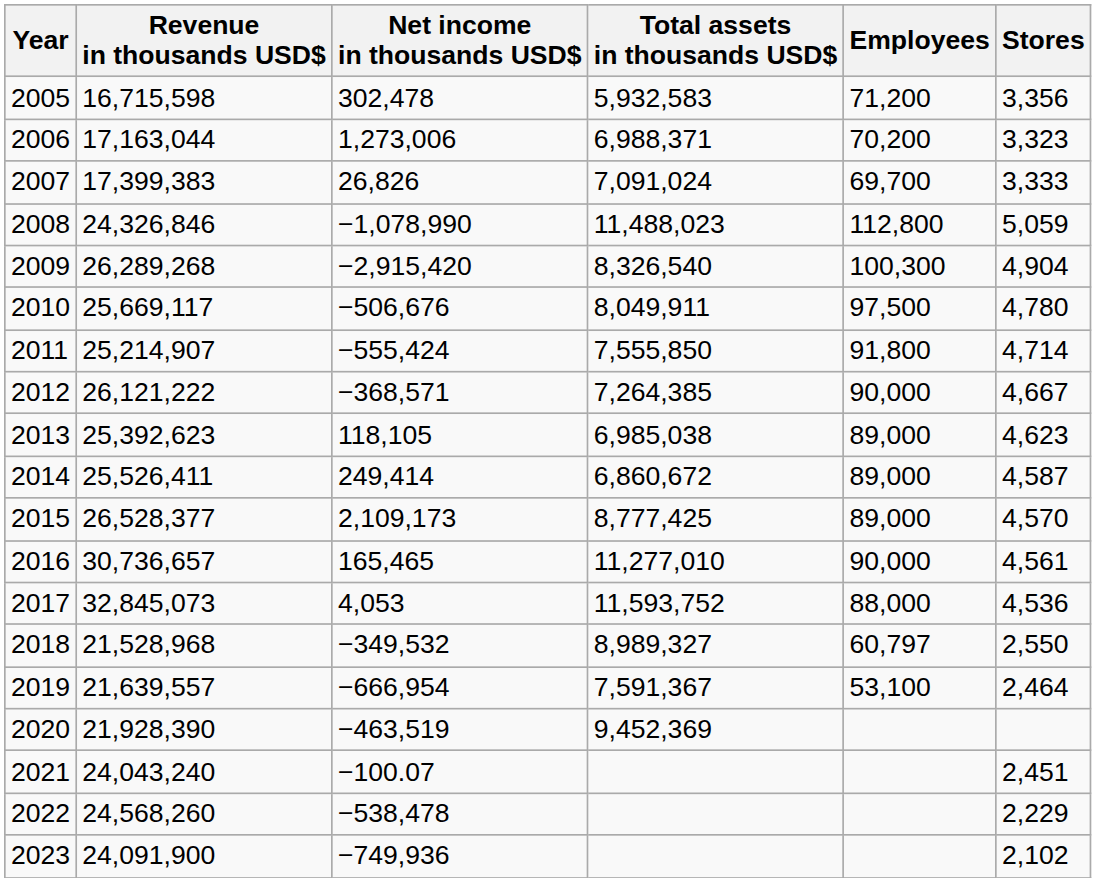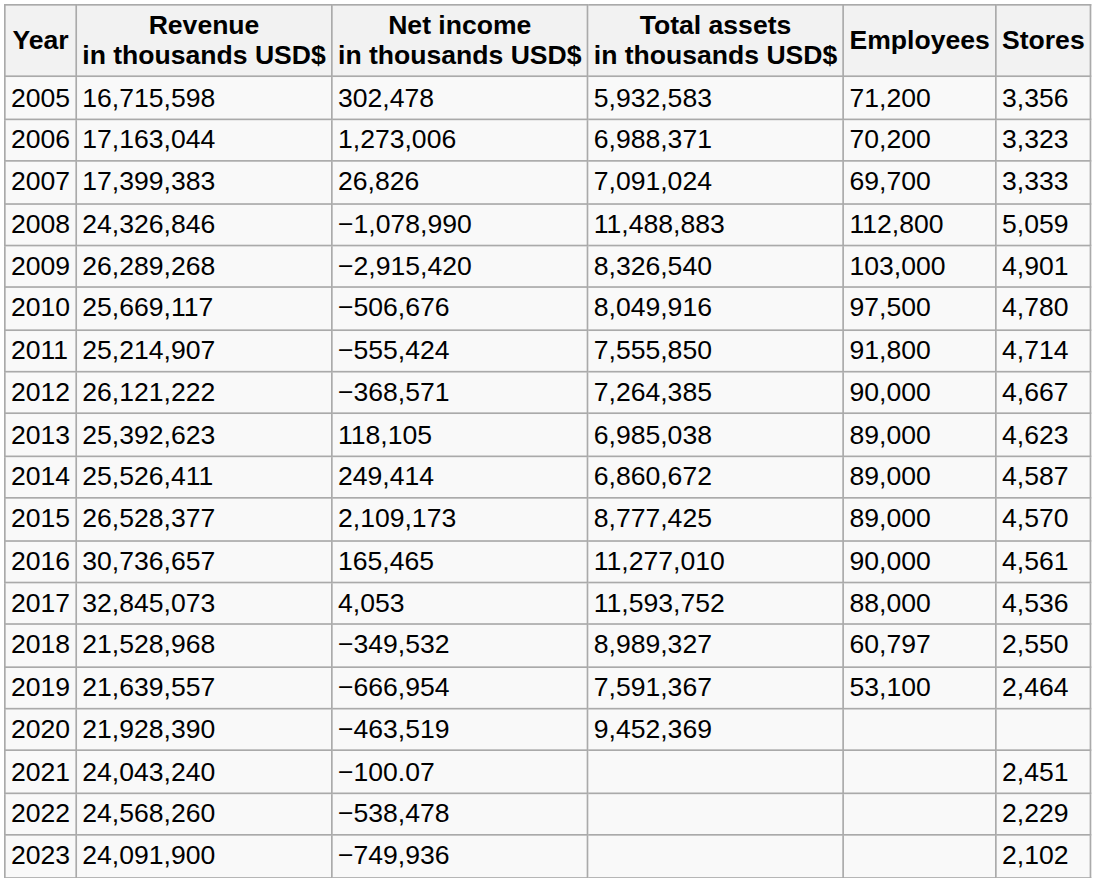 <table class="wikitable float-left">
 <tr>
 <th>Year</th>
 <th>Revenue<br>in thousands USD$</th>
 <th>Net income<br>in thousands USD$</th>
 <th>Total assets<br>in thousands USD$</th>
 <th>Employees</th>
 <th>Stores</th>
 </tr>
 <tr>
 <td>2005</td>
 <td>16,715,598</td>
 <td>302,478</td>
 <td>5,932,583</td>
 <td>71,200</td>
 <td>3,356</td>
 </tr>
 <tr>
 <td>2006</td>
 <td>17,163,044</td>
 <td>1,273,006</td>
 <td>6,988,371</td>
 <td>70,200</td>
 <td>3,323</td>
 </tr>
 <tr>
 <td>2007</td>
 <td>17,399,383</td>
 <td>26,826</td>
 <td>7,091,024</td>
 <td>69,700</td>
 <td>3,333</td>
 </tr>
 <tr>
 <td>2008</td>
 <td>24,326,846</td>
 <td>−1,078,990</td>
-<td>11,488,023</td>
+<td>11,488,883</td>
 <td>112,800</td>
 <td>5,059</td>
 </tr>
 <tr>
 <td>2009</td>
 <td>26,289,268</td>
 <td>−2,915,420</td>
 <td>8,326,540</td>
-<td>100,300</td>
-<td>4,904</td>
+<td>103,000</td>
+<td>4,901</td>
 </tr>
 <tr>
 <td>2010</td>
 <td>25,669,117</td>
 <td>−506,676</td>
-<td>8,049,911</td>
+<td>8,049,916</td>
 <td>97,500</td>
 <td>4,780</td>
 </tr>
 <tr>
 <td>2011</td>
 <td>25,214,907</td>
 <td>−555,424</td>
 <td>7,555,850</td>
 <td>91,800</td>
 <td>4,714</td>
 </tr>
 <tr>
 <td>2012</td>
 <td>26,121,222</td>
 <td>−368,571</td>
 <td>7,264,385</td>
 <td>90,000</td>
 <td>4,667</td>
 </tr>
 <tr>
 <td>2013</td>
 <td>25,392,623</td>
 <td>118,105</td>
 <td>6,985,038</td>
 <td>89,000</td>
 <td>4,623</td>
 </tr>
 <tr>
 <td>2014</td>
 <td>25,526,411</td>
 <td>249,414</td>
 <td>6,860,672</td>
 <td>89,000</td>
 <td>4,587</td>
 </tr>
 <tr>
 <td>2015</td>
 <td>26,528,377</td>
 <td>2,109,173</td>
 <td>8,777,425</td>
 <td>89,000</td>
 <td>4,570</td>
 </tr>
 <tr>
 <td>2016</td>
 <td>30,736,657</td>
 <td>165,465</td>
 <td>11,277,010</td>
 <td>90,000</td>
 <td>4,561</td>
 </tr>
 <tr>
 <td>2017</td>
 <td>32,845,073</td>
 <td>4,053</td>
 <td>11,593,752</td>
 <td>88,000</td>
 <td>4,536</td>
 </tr>
 <tr>
 <td>2018</td>
 <td>21,528,968</td>
 <td>−349,532</td>
 <td>8,989,327</td>
 <td>60,797</td>
 <td>2,550</td>
 </tr>
 <tr>
 <td>2019</td>
 <td>21,639,557</td>
 <td>−666,954</td>
 <td>7,591,367</td>
 <td>53,100</td>
 <td>2,464</td>
 </tr>
 <tr>
 <td>2020</td>
 <td>21,928,390</td>
 <td>−463,519</td>
 <td>9,452,369</td>
 <td></td>
 <td></td>
 </tr>
 <tr>
 <td>2021</td>
 <td>24,043,240</td>
 <td>−100.07</td>
 <td></td>
 <td></td>
 <td>2,451</td>
 </tr>
 <tr>
 <td>2022</td>
 <td>24,568,260</td>
 <td>−538,478</td>
 <td></td>
 <td></td>
 <td>2,229</td>
 </tr>
 <tr>
 <td>2023</td>
 <td>24,091,900</td>
 <td>−749,936</td>
 <td></td>
 <td></td>
 <td>2,102</td>
 </tr>
 </table>
